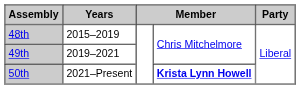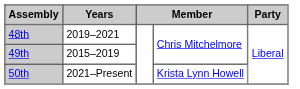 <table border=1 cellpadding=5 cellspacing=0>
 <tr bgcolor="CCCCCC">
 <th>Assembly</th>
 <th>Years</th>
 <th colspan="2">Member</th>
 <th>Party</th>
 </tr>
 <tr>
 <td bgcolor="CCCCCC"><a href='#'>48th</a></td>
-<td>2015–2019</td>
+<td>2019–2021</td>
 <td rowspan="3" >   </td>
 <td rowspan="2"><a href='#'>Chris Mitchelmore</a></td>
 <td rowspan="3"><a href='#'>Liberal</a></td>
 </tr>
 <tr>
 <td bgcolor="CCCCCC"><a href='#'>49th</a></td>
-<td>2019–2021</td>
+<td>2015–2019</td>
 </tr>
 <tr>
 <td bgcolor="CCCCCC"><a href='#'>50th</a></td>
 <td>2021–Present</td>
-<td><strong><a href='#'>Krista Lynn Howell</a></strong></td>
+<td><a href='#'>Krista Lynn Howell</a></td>
 </tr>
 </table>
